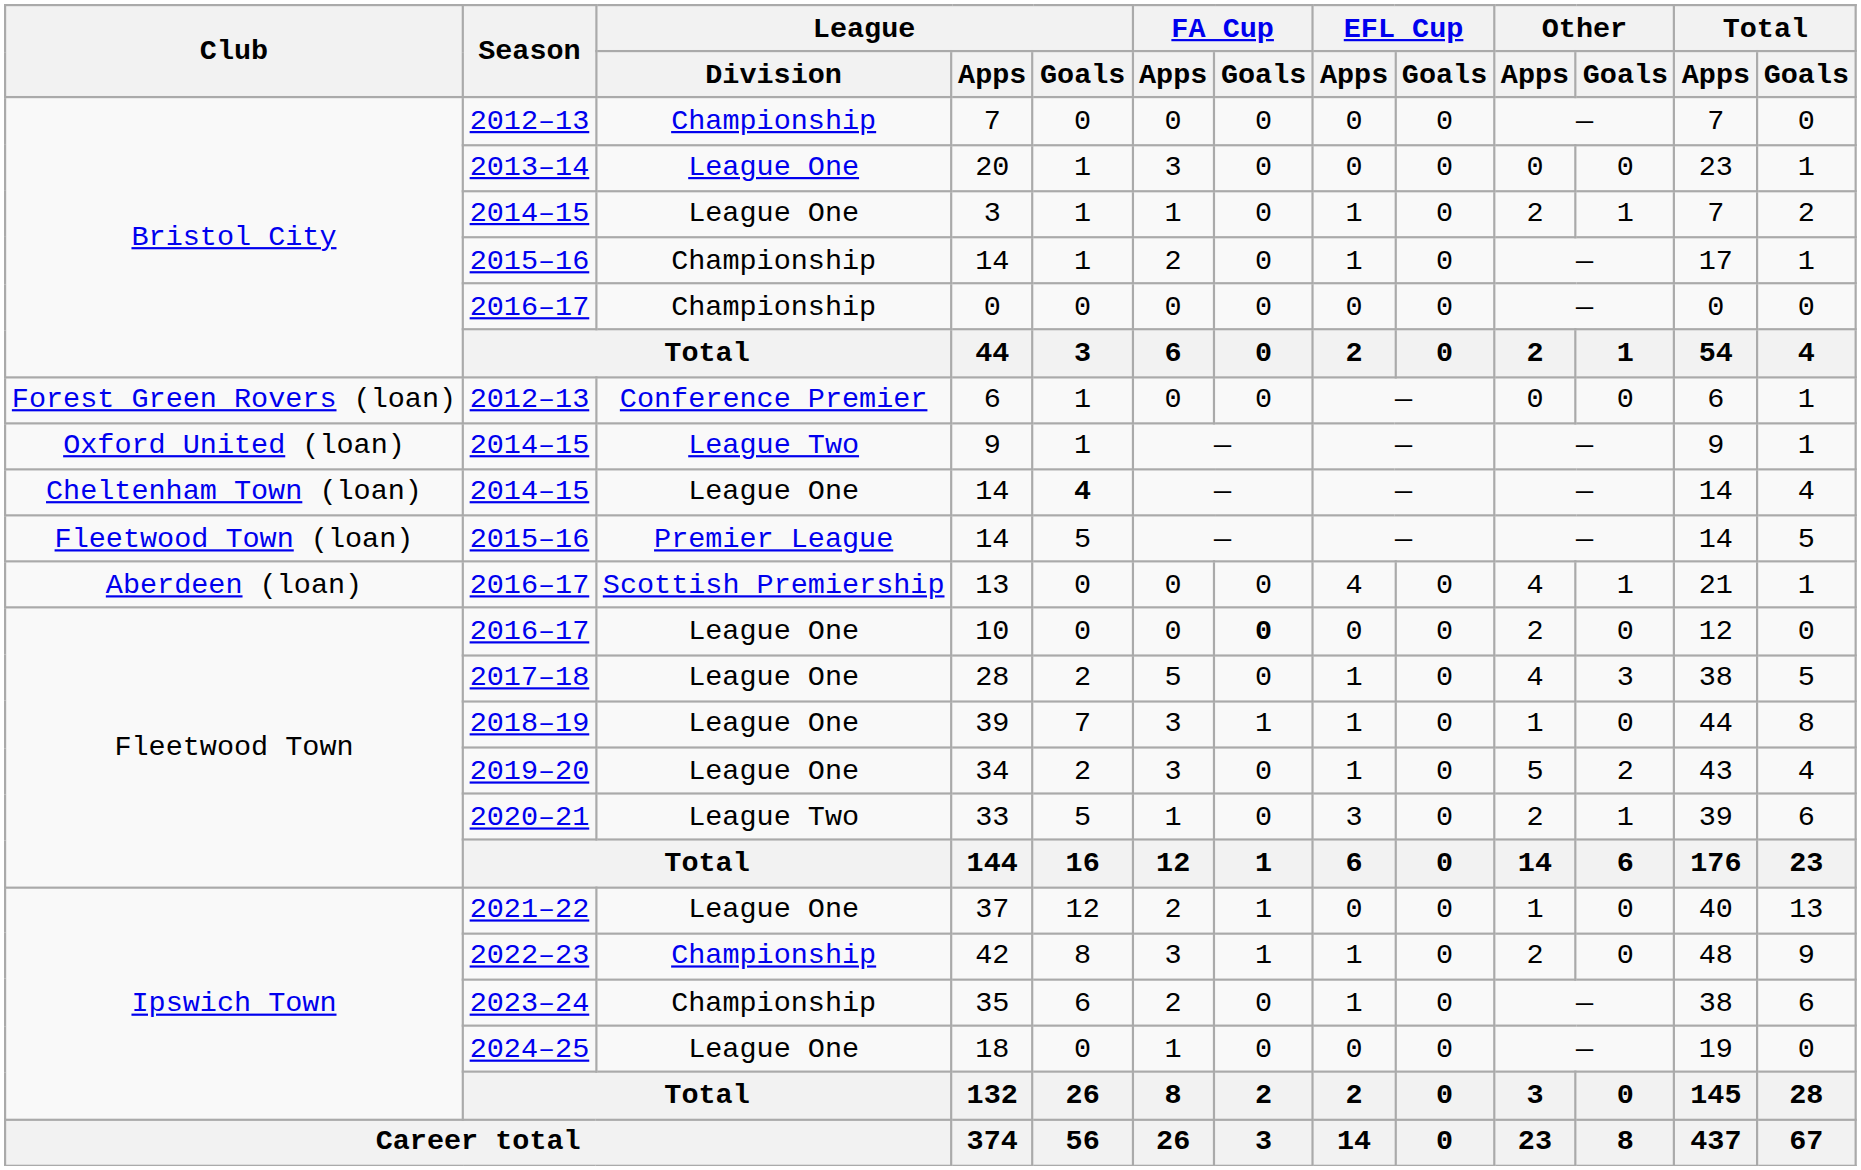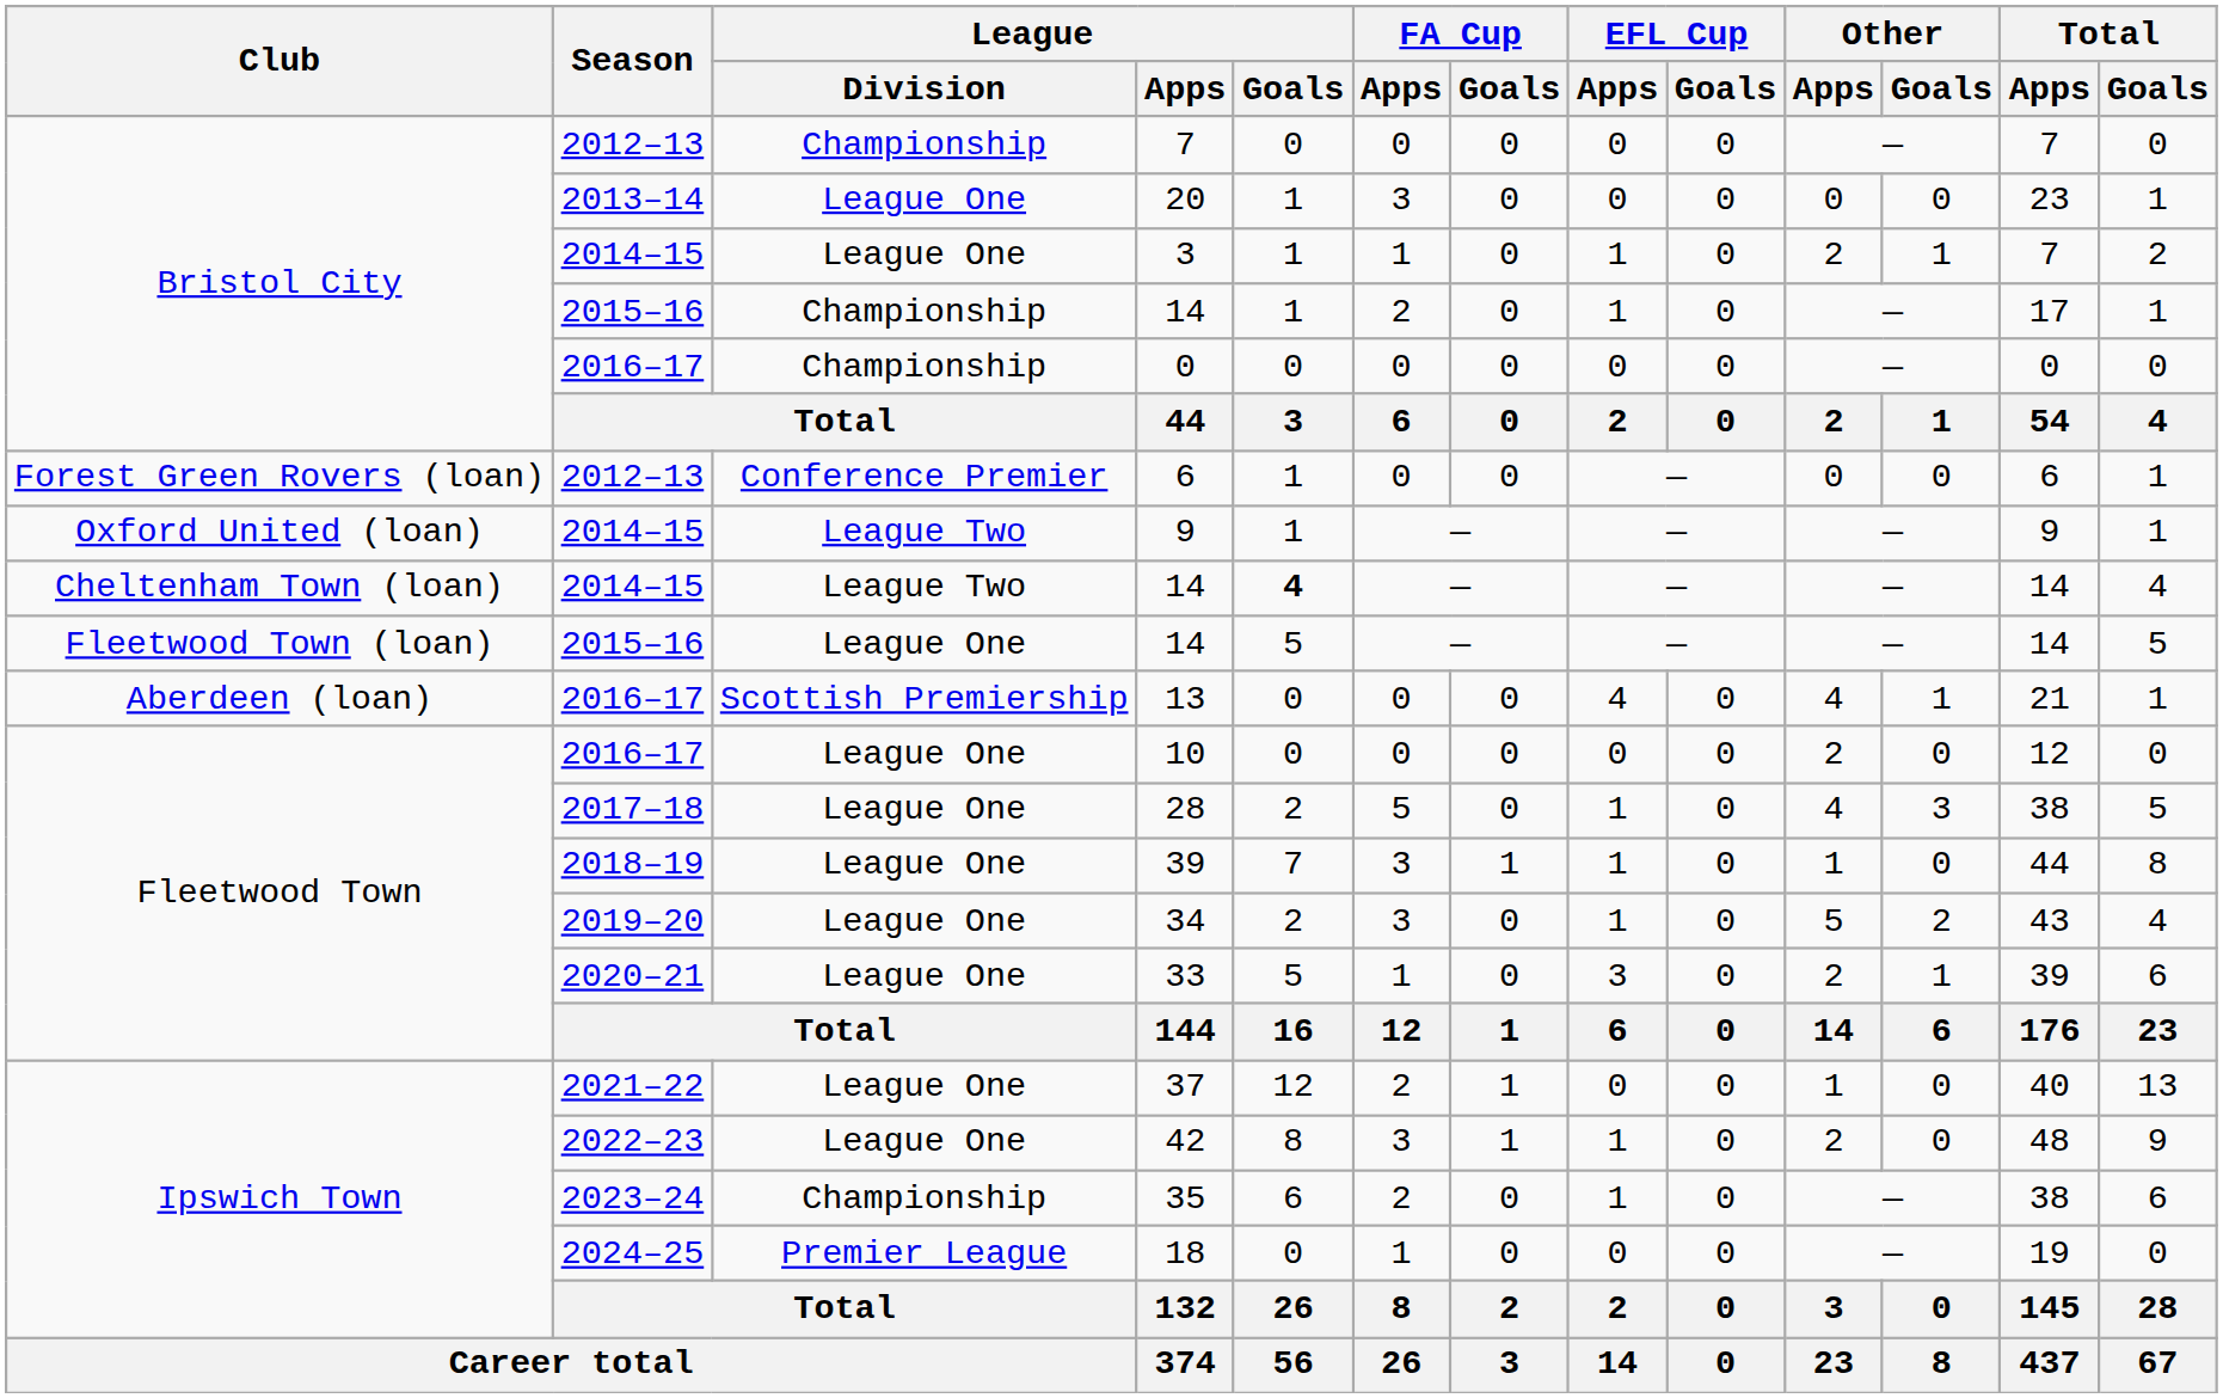 <table class=wikitable style="text-align: center">
 <tr>
 <th rowspan=2>Club</th>
 <th rowspan=2>Season</th>
 <th colspan=3>League</th>
 <th colspan=2><a href='#'>FA Cup</a></th>
 <th colspan=2><a href='#'>EFL Cup</a></th>
 <th colspan=2>Other</th>
 <th colspan=2>Total</th>
 </tr>
 <tr>
 <th>Division</th>
 <th>Apps</th>
 <th>Goals</th>
 <th>Apps</th>
 <th>Goals</th>
 <th>Apps</th>
 <th>Goals</th>
 <th>Apps</th>
 <th>Goals</th>
 <th>Apps</th>
 <th>Goals</th>
 </tr>
 <tr>
 <td rowspan=6><a href='#'>Bristol City</a></td>
 <td><a href='#'>2012–13</a></td>
 <td><a href='#'>Championship</a></td>
 <td>7</td>
 <td>0</td>
 <td>0</td>
 <td>0</td>
 <td>0</td>
 <td>0</td>
 <td colspan=2>—</td>
 <td>7</td>
 <td>0</td>
 </tr>
 <tr>
 <td><a href='#'>2013–14</a></td>
 <td><a href='#'>League One</a></td>
 <td>20</td>
 <td>1</td>
 <td>3</td>
 <td>0</td>
 <td>0</td>
 <td>0</td>
 <td>0</td>
 <td>0</td>
 <td>23</td>
 <td>1</td>
 </tr>
 <tr>
 <td><a href='#'>2014–15</a></td>
 <td>League One</td>
 <td>3</td>
 <td>1</td>
 <td>1</td>
 <td>0</td>
 <td>1</td>
 <td>0</td>
 <td>2</td>
 <td>1</td>
 <td>7</td>
 <td>2</td>
 </tr>
 <tr>
 <td><a href='#'>2015–16</a></td>
 <td>Championship</td>
 <td>14</td>
 <td>1</td>
 <td>2</td>
 <td>0</td>
 <td>1</td>
 <td>0</td>
 <td colspan=2>—</td>
 <td>17</td>
 <td>1</td>
 </tr>
 <tr>
 <td><a href='#'>2016–17</a></td>
 <td>Championship</td>
 <td>0</td>
 <td>0</td>
 <td>0</td>
 <td>0</td>
 <td>0</td>
 <td>0</td>
 <td colspan=2>—</td>
 <td>0</td>
 <td>0</td>
 </tr>
 <tr>
 <th colspan=2>Total</th>
 <th>44</th>
 <th>3</th>
 <th>6</th>
 <th>0</th>
 <th>2</th>
 <th>0</th>
 <th>2</th>
 <th>1</th>
 <th>54</th>
 <th>4</th>
 </tr>
 <tr>
 <td><a href='#'>Forest Green Rovers</a> (loan)</td>
 <td><a href='#'>2012–13</a></td>
 <td><a href='#'>Conference Premier</a></td>
 <td>6</td>
 <td>1</td>
 <td>0</td>
 <td>0</td>
 <td colspan=2>—</td>
 <td>0</td>
 <td>0</td>
 <td>6</td>
 <td>1</td>
 </tr>
 <tr>
 <td><a href='#'>Oxford United</a> (loan)</td>
 <td><a href='#'>2014–15</a></td>
 <td><a href='#'>League Two</a></td>
 <td>9</td>
 <td>1</td>
 <td colspan=2>—</td>
 <td colspan=2>—</td>
 <td colspan=2>—</td>
 <td>9</td>
 <td>1</td>
 </tr>
 <tr>
 <td><a href='#'>Cheltenham Town</a> (loan)</td>
 <td><a href='#'>2014–15</a></td>
-<td>League One</td>
+<td>League Two</td>
 <td>14</td>
 <td><strong>4</strong></td>
 <td colspan=2>—</td>
 <td colspan=2>—</td>
 <td colspan=2>—</td>
 <td>14</td>
 <td>4</td>
 </tr>
 <tr>
 <td><a href='#'>Fleetwood Town</a> (loan)</td>
 <td><a href='#'>2015–16</a></td>
-<td><a href='#'>Premier League</a></td>
+<td>League One</td>
 <td>14</td>
 <td>5</td>
 <td colspan=2>—</td>
 <td colspan=2>—</td>
 <td colspan=2>—</td>
 <td>14</td>
 <td>5</td>
 </tr>
 <tr>
 <td><a href='#'>Aberdeen</a> (loan)</td>
 <td><a href='#'>2016–17</a></td>
 <td><a href='#'>Scottish Premiership</a></td>
 <td>13</td>
 <td>0</td>
 <td>0</td>
 <td>0</td>
 <td>4</td>
 <td>0</td>
 <td>4</td>
 <td>1</td>
 <td>21</td>
 <td>1</td>
 </tr>
 <tr>
 <td rowspan=6>Fleetwood Town</td>
 <td><a href='#'>2016–17</a></td>
 <td>League One</td>
 <td>10</td>
 <td>0</td>
 <td>0</td>
-<td><strong>0</strong></td>
+<td>0</td>
 <td>0</td>
 <td>0</td>
 <td>2</td>
 <td>0</td>
 <td>12</td>
 <td>0</td>
 </tr>
 <tr>
 <td><a href='#'>2017–18</a></td>
 <td>League One</td>
 <td>28</td>
 <td>2</td>
 <td>5</td>
 <td>0</td>
 <td>1</td>
 <td>0</td>
 <td>4</td>
 <td>3</td>
 <td>38</td>
 <td>5</td>
 </tr>
 <tr>
 <td><a href='#'>2018–19</a></td>
 <td>League One</td>
 <td>39</td>
 <td>7</td>
 <td>3</td>
 <td>1</td>
 <td>1</td>
 <td>0</td>
 <td>1</td>
 <td>0</td>
 <td>44</td>
 <td>8</td>
 </tr>
 <tr>
 <td><a href='#'>2019–20</a></td>
 <td>League One</td>
 <td>34</td>
 <td>2</td>
 <td>3</td>
 <td>0</td>
 <td>1</td>
 <td>0</td>
 <td>5</td>
 <td>2</td>
 <td>43</td>
 <td>4</td>
 </tr>
 <tr>
 <td><a href='#'>2020–21</a></td>
-<td>League Two</td>
+<td>League One</td>
 <td>33</td>
 <td>5</td>
 <td>1</td>
 <td>0</td>
 <td>3</td>
 <td>0</td>
 <td>2</td>
 <td>1</td>
 <td>39</td>
 <td>6</td>
 </tr>
 <tr>
 <th colspan=2>Total</th>
 <th>144</th>
 <th>16</th>
 <th>12</th>
 <th>1</th>
 <th>6</th>
 <th>0</th>
 <th>14</th>
 <th>6</th>
 <th>176</th>
 <th>23</th>
 </tr>
 <tr>
 <td rowspan=5><a href='#'>Ipswich Town</a></td>
 <td><a href='#'>2021–22</a></td>
 <td>League One</td>
 <td>37</td>
 <td>12</td>
 <td>2</td>
 <td>1</td>
 <td>0</td>
 <td>0</td>
 <td>1</td>
 <td>0</td>
 <td>40</td>
 <td>13</td>
 </tr>
 <tr>
 <td><a href='#'>2022–23</a></td>
-<td><a href='#'>Championship</a></td>
+<td>League One</td>
 <td>42</td>
 <td>8</td>
 <td>3</td>
 <td>1</td>
 <td>1</td>
 <td>0</td>
 <td>2</td>
 <td>0</td>
 <td>48</td>
 <td>9</td>
 </tr>
 <tr>
 <td><a href='#'>2023–24</a></td>
 <td>Championship</td>
 <td>35</td>
 <td>6</td>
 <td>2</td>
 <td>0</td>
 <td>1</td>
 <td>0</td>
 <td colspan=2>—</td>
 <td>38</td>
 <td>6</td>
 </tr>
 <tr>
 <td><a href='#'>2024–25</a></td>
-<td>League One</td>
+<td><a href='#'>Premier League</a></td>
 <td>18</td>
 <td>0</td>
 <td>1</td>
 <td>0</td>
 <td>0</td>
 <td>0</td>
 <td colspan=2>—</td>
 <td>19</td>
 <td>0</td>
 </tr>
 <tr>
 <th colspan=2>Total</th>
 <th>132</th>
 <th>26</th>
 <th>8</th>
 <th>2</th>
 <th>2</th>
 <th>0</th>
 <th>3</th>
 <th>0</th>
 <th>145</th>
 <th>28</th>
 </tr>
 <tr>
 <th colspan=3>Career total</th>
 <th>374</th>
 <th>56</th>
 <th>26</th>
 <th>3</th>
 <th>14</th>
 <th>0</th>
 <th>23</th>
 <th>8</th>
 <th>437</th>
 <th>67</th>
 </tr>
 </table>
